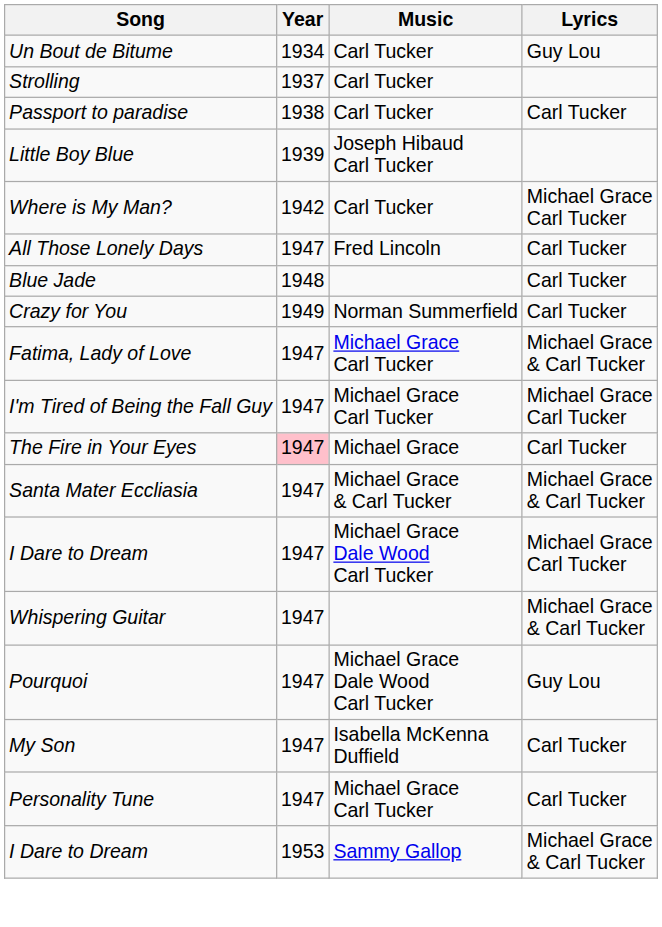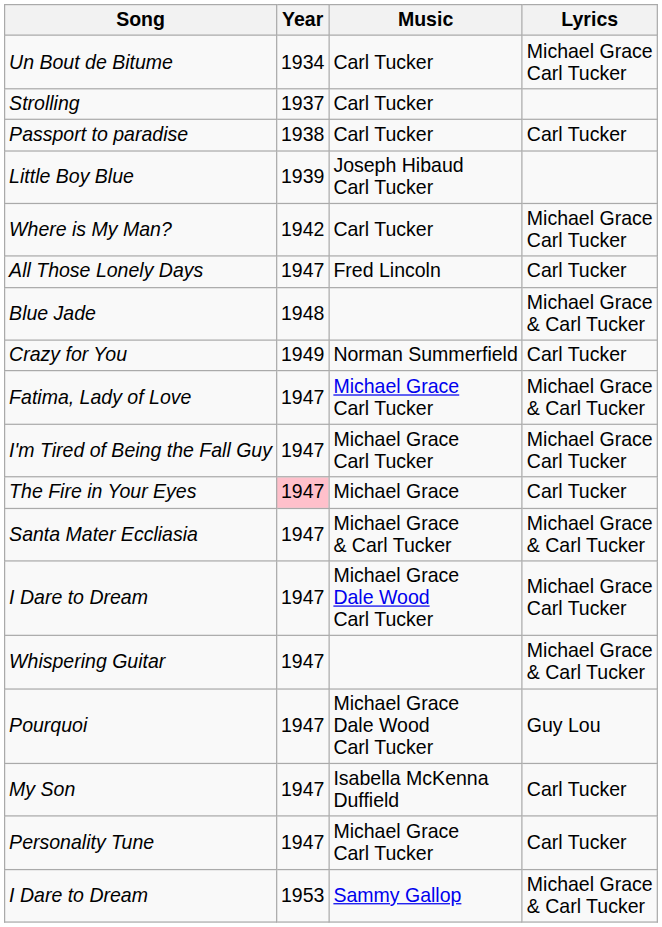 <table class="wikitable">
 <tr>
 <th>Song</th>
 <th>Year</th>
 <th>Music</th>
 <th>Lyrics</th>
 </tr>
 <tr>
 <td><em>Un Bout de Bitume</em></td>
 <td>1934</td>
 <td>Carl Tucker</td>
-<td>Guy Lou</td>
+<td>Michael Grace<br>Carl Tucker</td>
 </tr>
 <tr>
 <td><em>Strolling</em></td>
 <td>1937</td>
 <td>Carl Tucker</td>
 <td></td>
 </tr>
 <tr>
 <td><em>Passport to paradise</em></td>
 <td>1938</td>
 <td>Carl Tucker</td>
 <td>Carl Tucker</td>
 </tr>
 <tr>
 <td><em>Little Boy Blue</em></td>
 <td>1939</td>
 <td>Joseph Hibaud<br>Carl Tucker</td>
 <td></td>
 </tr>
 <tr>
 <td><em>Where is My Man?</em></td>
 <td>1942</td>
 <td>Carl Tucker</td>
 <td>Michael Grace<br>Carl Tucker</td>
 </tr>
 <tr>
 <td><em>All Those Lonely Days</em></td>
 <td>1947</td>
 <td>Fred Lincoln</td>
 <td>Carl Tucker</td>
 </tr>
 <tr>
 <td><em>Blue Jade</em></td>
 <td>1948</td>
 <td></td>
-<td>Carl Tucker</td>
+<td>Michael Grace<br>& Carl Tucker</td>
 </tr>
 <tr>
 <td><em>Crazy for You</em></td>
 <td>1949</td>
 <td>Norman Summerfield</td>
 <td>Carl Tucker</td>
 </tr>
 <tr>
 <td><em>Fatima, Lady of Love</em></td>
 <td>1947</td>
 <td><a href='#'>Michael Grace</a><br>Carl Tucker</td>
 <td>Michael Grace<br>& Carl Tucker</td>
 </tr>
 <tr>
 <td><em>I'm Tired of Being the Fall Guy</em></td>
 <td>1947</td>
 <td>Michael Grace<br>Carl Tucker</td>
 <td>Michael Grace<br>Carl Tucker</td>
 </tr>
 <tr>
 <td><em>The Fire in Your Eyes</em></td>
 <td style="background: pink;">1947</td>
 <td>Michael Grace</td>
 <td>Carl Tucker</td>
 </tr>
 <tr>
 <td><em>Santa Mater Eccliasia</em></td>
 <td>1947</td>
 <td>Michael Grace<br>& Carl Tucker</td>
 <td>Michael Grace<br>& Carl Tucker</td>
 </tr>
 <tr>
 <td><em>I Dare to Dream</em></td>
 <td>1947</td>
 <td>Michael Grace<br><a href='#'>Dale Wood</a><br>Carl Tucker</td>
 <td>Michael Grace<br>Carl Tucker</td>
 </tr>
 <tr>
 <td><em>Whispering Guitar</em></td>
 <td>1947</td>
 <td></td>
 <td>Michael Grace<br>& Carl Tucker</td>
 </tr>
 <tr>
 <td><em>Pourquoi</em></td>
 <td>1947</td>
 <td>Michael Grace<br>Dale Wood<br>Carl Tucker</td>
 <td>Guy Lou</td>
 </tr>
 <tr>
 <td><em>My Son</em></td>
 <td>1947</td>
 <td>Isabella McKenna<br>Duffield</td>
 <td>Carl Tucker</td>
 </tr>
 <tr>
 <td><em>Personality Tune</em></td>
 <td>1947</td>
 <td>Michael Grace<br>Carl Tucker</td>
 <td>Carl Tucker</td>
 </tr>
 <tr>
 <td><em>I Dare to Dream</em></td>
 <td>1953</td>
 <td><a href='#'>Sammy Gallop</a></td>
 <td>Michael Grace<br>& Carl Tucker</td>
 </tr>
 </table>
